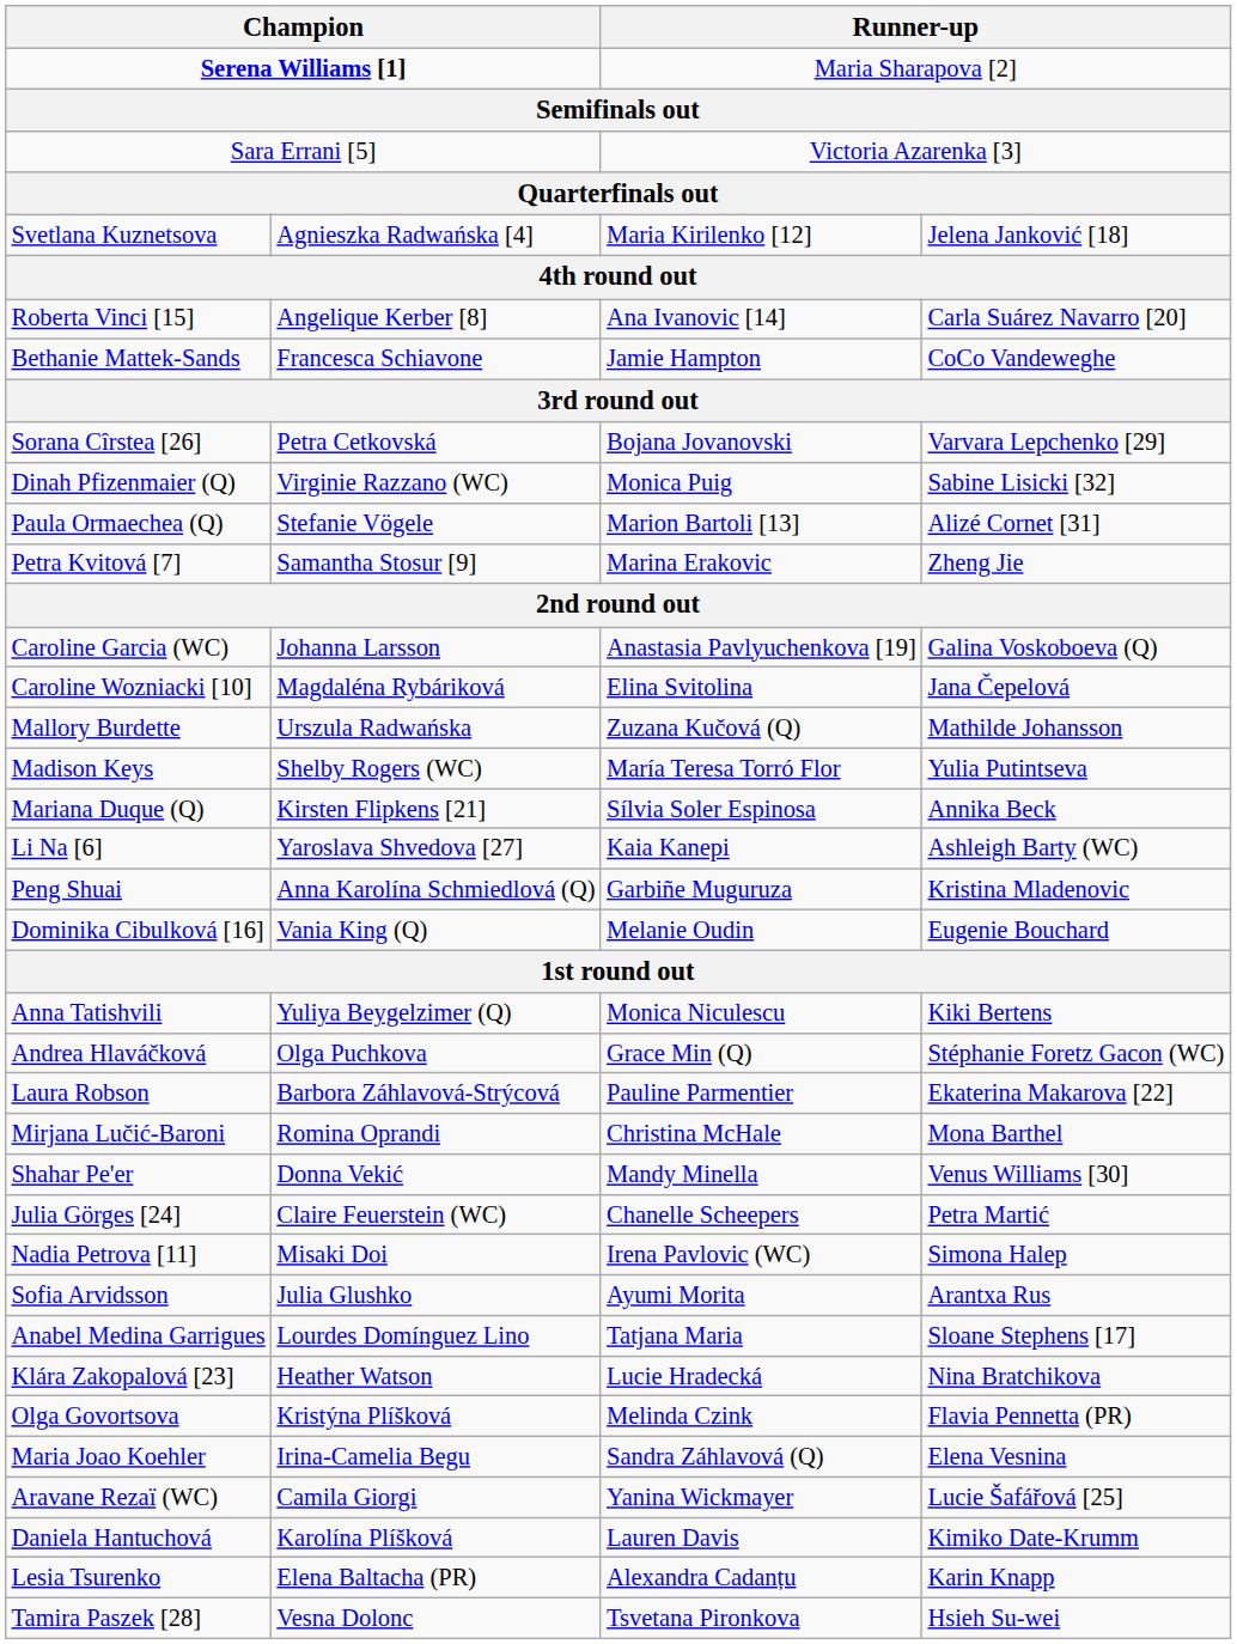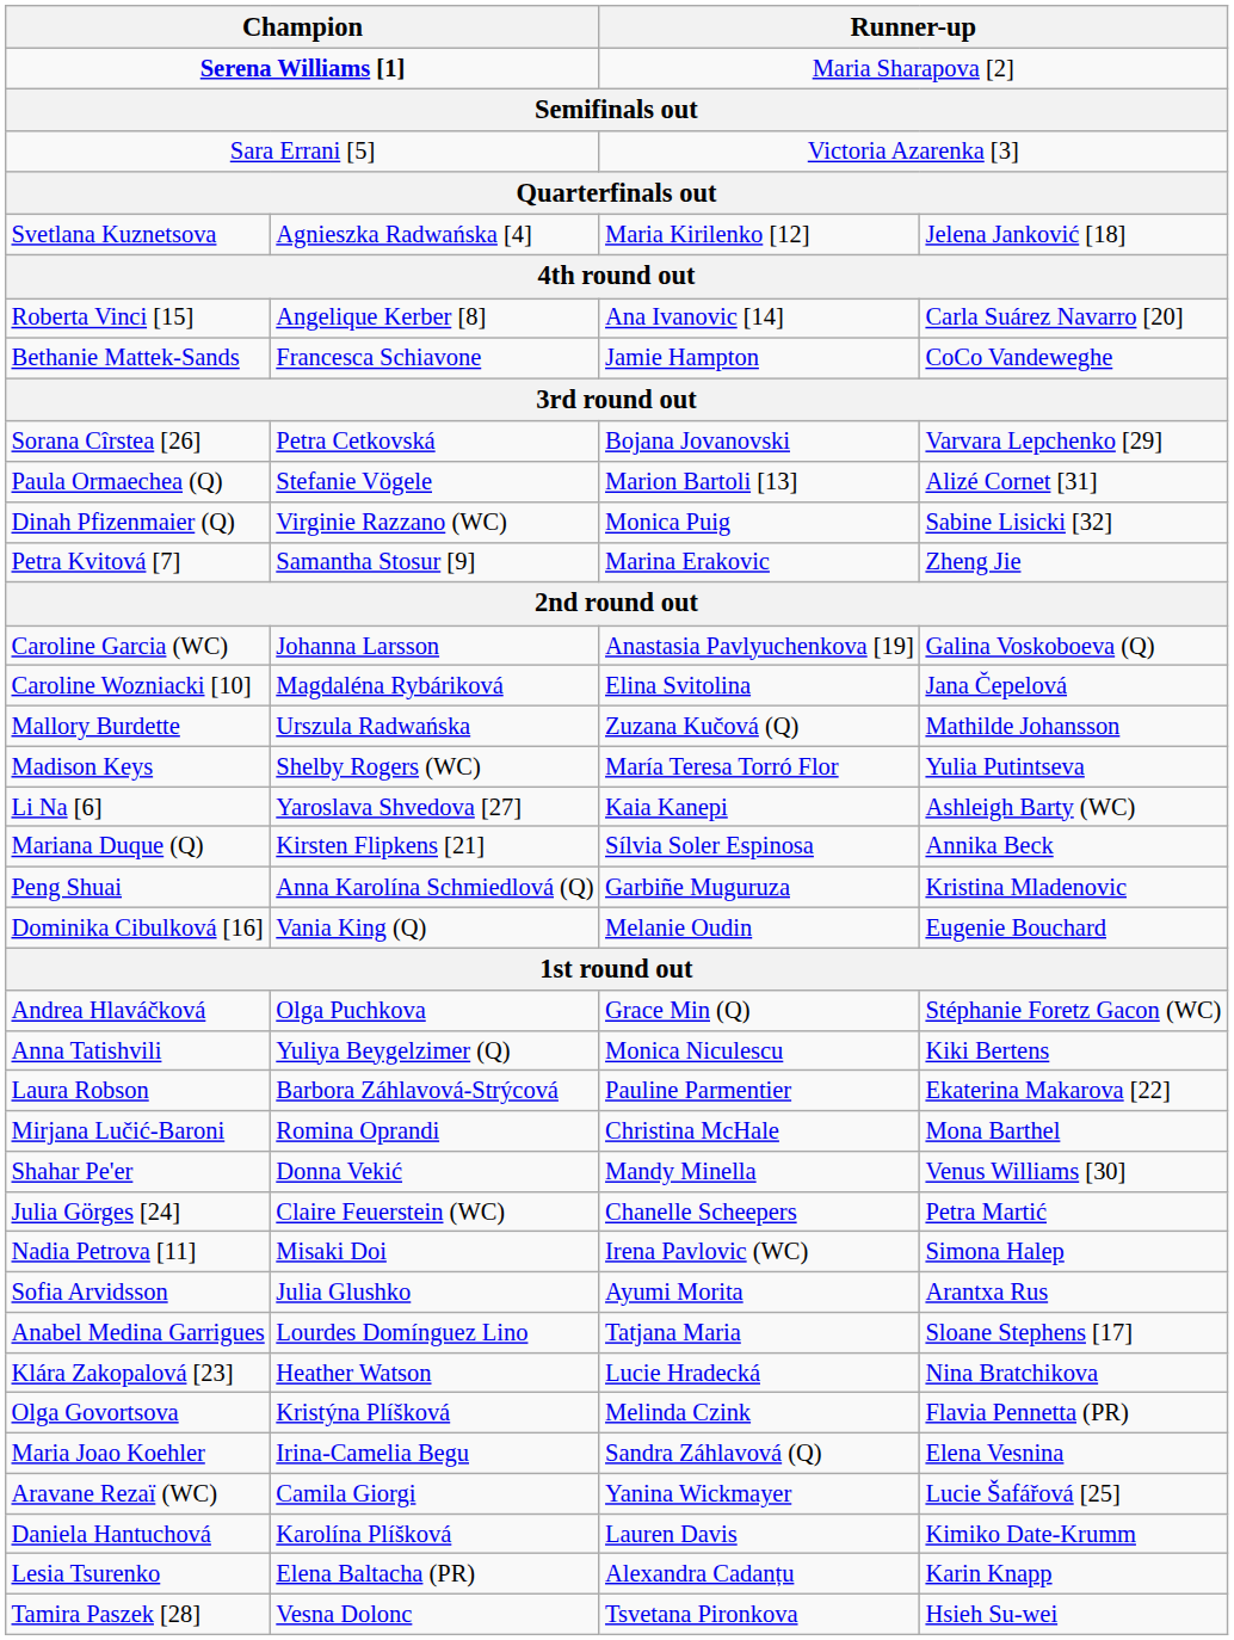 <table class="wikitable collapsible collapsed" style="font-size:90%">
 <tr style="font-size:110%">
 <th colspan="2"><strong>Champion</strong></th>
 <th colspan="2">Runner-up</th>
 </tr>
 <tr style="text-align:center;">
 <td colspan="2"> <strong><a href='#'>Serena Williams</a> [1]</strong></td>
 <td colspan="2"> <a href='#'>Maria Sharapova</a> [2]</td>
 </tr>
 <tr style="font-size:110%">
 <th colspan="4">Semifinals out</th>
 </tr>
 <tr style="text-align:center;">
 <td colspan="2"> <a href='#'>Sara Errani</a> [5]</td>
 <td colspan="2"> <a href='#'>Victoria Azarenka</a> [3]</td>
 </tr>
 <tr style="font-size:110%">
 <th colspan="4">Quarterfinals out</th>
 </tr>
 <tr>
 <td> <a href='#'>Svetlana Kuznetsova</a></td>
 <td> <a href='#'>Agnieszka Radwańska</a> [4]</td>
 <td> <a href='#'>Maria Kirilenko</a> [12]</td>
 <td> <a href='#'>Jelena Janković</a> [18]</td>
 </tr>
 <tr style="font-size:110%">
 <th colspan="4">4th round out</th>
 </tr>
 <tr>
 <td> <a href='#'>Roberta Vinci</a> [15]</td>
 <td> <a href='#'>Angelique Kerber</a> [8]</td>
 <td> <a href='#'>Ana Ivanovic</a> [14]</td>
 <td> <a href='#'>Carla Suárez Navarro</a> [20]</td>
 </tr>
 <tr>
 <td> <a href='#'>Bethanie Mattek-Sands</a></td>
 <td> <a href='#'>Francesca Schiavone</a></td>
 <td> <a href='#'>Jamie Hampton</a></td>
 <td> <a href='#'>CoCo Vandeweghe</a></td>
 </tr>
 <tr style="font-size:110%">
 <th colspan="4">3rd round out</th>
 </tr>
 <tr>
 <td> <a href='#'>Sorana Cîrstea</a> [26]</td>
 <td> <a href='#'>Petra Cetkovská</a></td>
 <td> <a href='#'>Bojana Jovanovski</a></td>
 <td> <a href='#'>Varvara Lepchenko</a> [29]</td>
 </tr>
 <tr>
+<td> <a href='#'>Paula Ormaechea</a> (Q)</td>
+<td> <a href='#'>Stefanie Vögele</a></td>
+<td> <a href='#'>Marion Bartoli</a> [13]</td>
+<td> <a href='#'>Alizé Cornet</a> [31]</td>
+</tr>
+<tr>
 <td> <a href='#'>Dinah Pfizenmaier</a> (Q)</td>
 <td> <a href='#'>Virginie Razzano</a> (WC)</td>
 <td> <a href='#'>Monica Puig</a></td>
 <td> <a href='#'>Sabine Lisicki</a> [32]</td>
-</tr>
-<tr>
-<td> <a href='#'>Paula Ormaechea</a> (Q)</td>
-<td> <a href='#'>Stefanie Vögele</a></td>
-<td> <a href='#'>Marion Bartoli</a> [13]</td>
-<td> <a href='#'>Alizé Cornet</a> [31]</td>
 </tr>
 <tr>
 <td> <a href='#'>Petra Kvitová</a> [7]</td>
 <td> <a href='#'>Samantha Stosur</a> [9]</td>
 <td> <a href='#'>Marina Erakovic</a></td>
 <td> <a href='#'>Zheng Jie</a></td>
 </tr>
 <tr style="font-size:110%">
 <th colspan="4">2nd round out</th>
 </tr>
 <tr>
 <td> <a href='#'>Caroline Garcia</a> (WC)</td>
 <td> <a href='#'>Johanna Larsson</a></td>
 <td> <a href='#'>Anastasia Pavlyuchenkova</a> [19]</td>
 <td> <a href='#'>Galina Voskoboeva</a> (Q)</td>
 </tr>
 <tr>
 <td> <a href='#'>Caroline Wozniacki</a> [10]</td>
 <td> <a href='#'>Magdaléna Rybáriková</a></td>
 <td> <a href='#'>Elina Svitolina</a></td>
 <td> <a href='#'>Jana Čepelová</a></td>
 </tr>
 <tr>
 <td> <a href='#'>Mallory Burdette</a></td>
 <td> <a href='#'>Urszula Radwańska</a></td>
 <td> <a href='#'>Zuzana Kučová</a> (Q)</td>
 <td> <a href='#'>Mathilde Johansson</a></td>
 </tr>
 <tr>
 <td> <a href='#'>Madison Keys</a></td>
 <td> <a href='#'>Shelby Rogers</a> (WC)</td>
 <td> <a href='#'>María Teresa Torró Flor</a></td>
 <td> <a href='#'>Yulia Putintseva</a></td>
 </tr>
 <tr>
+<td> <a href='#'>Li Na</a> [6]</td>
+<td> <a href='#'>Yaroslava Shvedova</a> [27]</td>
+<td> <a href='#'>Kaia Kanepi</a></td>
+<td> <a href='#'>Ashleigh Barty</a> (WC)</td>
+</tr>
+<tr>
 <td> <a href='#'>Mariana Duque</a> (Q)</td>
 <td> <a href='#'>Kirsten Flipkens</a> [21]</td>
 <td> <a href='#'>Sílvia Soler Espinosa</a></td>
 <td> <a href='#'>Annika Beck</a></td>
-</tr>
-<tr>
-<td> <a href='#'>Li Na</a> [6]</td>
-<td> <a href='#'>Yaroslava Shvedova</a> [27]</td>
-<td> <a href='#'>Kaia Kanepi</a></td>
-<td> <a href='#'>Ashleigh Barty</a> (WC)</td>
 </tr>
 <tr>
 <td> <a href='#'>Peng Shuai</a></td>
 <td> <a href='#'>Anna Karolína Schmiedlová</a> (Q)</td>
 <td> <a href='#'>Garbiñe Muguruza</a></td>
 <td> <a href='#'>Kristina Mladenovic</a></td>
 </tr>
 <tr>
 <td> <a href='#'>Dominika Cibulková</a> [16]</td>
 <td> <a href='#'>Vania King</a> (Q)</td>
 <td> <a href='#'>Melanie Oudin</a></td>
 <td> <a href='#'>Eugenie Bouchard</a></td>
 </tr>
 <tr style="font-size:110%">
 <th colspan="4">1st round out</th>
 </tr>
 <tr>
+<td> <a href='#'>Andrea Hlaváčková</a></td>
+<td> <a href='#'>Olga Puchkova</a></td>
+<td> <a href='#'>Grace Min</a> (Q)</td>
+<td> <a href='#'>Stéphanie Foretz Gacon</a> (WC)</td>
+</tr>
+<tr>
 <td> <a href='#'>Anna Tatishvili</a></td>
 <td> <a href='#'>Yuliya Beygelzimer</a> (Q)</td>
 <td> <a href='#'>Monica Niculescu</a></td>
 <td> <a href='#'>Kiki Bertens</a></td>
-</tr>
-<tr>
-<td> <a href='#'>Andrea Hlaváčková</a></td>
-<td> <a href='#'>Olga Puchkova</a></td>
-<td> <a href='#'>Grace Min</a> (Q)</td>
-<td> <a href='#'>Stéphanie Foretz Gacon</a> (WC)</td>
 </tr>
 <tr>
 <td> <a href='#'>Laura Robson</a></td>
 <td> <a href='#'>Barbora Záhlavová-Strýcová</a></td>
 <td> <a href='#'>Pauline Parmentier</a></td>
 <td> <a href='#'>Ekaterina Makarova</a> [22]</td>
 </tr>
 <tr>
 <td> <a href='#'>Mirjana Lučić-Baroni</a></td>
 <td> <a href='#'>Romina Oprandi</a></td>
 <td> <a href='#'>Christina McHale</a></td>
 <td> <a href='#'>Mona Barthel</a></td>
 </tr>
 <tr>
 <td> <a href='#'>Shahar Pe'er</a></td>
 <td> <a href='#'>Donna Vekić</a></td>
 <td> <a href='#'>Mandy Minella</a></td>
 <td> <a href='#'>Venus Williams</a> [30]</td>
 </tr>
 <tr>
 <td> <a href='#'>Julia Görges</a> [24]</td>
 <td> <a href='#'>Claire Feuerstein</a> (WC)</td>
 <td> <a href='#'>Chanelle Scheepers</a></td>
 <td> <a href='#'>Petra Martić</a></td>
 </tr>
 <tr>
 <td> <a href='#'>Nadia Petrova</a> [11]</td>
 <td> <a href='#'>Misaki Doi</a></td>
 <td> <a href='#'>Irena Pavlovic</a> (WC)</td>
 <td> <a href='#'>Simona Halep</a></td>
 </tr>
 <tr>
 <td> <a href='#'>Sofia Arvidsson</a></td>
 <td> <a href='#'>Julia Glushko</a></td>
 <td> <a href='#'>Ayumi Morita</a></td>
 <td> <a href='#'>Arantxa Rus</a></td>
 </tr>
 <tr>
 <td> <a href='#'>Anabel Medina Garrigues</a></td>
 <td> <a href='#'>Lourdes Domínguez Lino</a></td>
 <td> <a href='#'>Tatjana Maria</a></td>
 <td> <a href='#'>Sloane Stephens</a> [17]</td>
 </tr>
 <tr>
 <td> <a href='#'>Klára Zakopalová</a> [23]</td>
 <td> <a href='#'>Heather Watson</a></td>
 <td> <a href='#'>Lucie Hradecká</a></td>
 <td> <a href='#'>Nina Bratchikova</a></td>
 </tr>
 <tr>
 <td> <a href='#'>Olga Govortsova</a></td>
 <td> <a href='#'>Kristýna Plíšková</a></td>
 <td> <a href='#'>Melinda Czink</a></td>
 <td> <a href='#'>Flavia Pennetta</a> (PR)</td>
 </tr>
 <tr>
 <td> <a href='#'>Maria Joao Koehler</a></td>
 <td> <a href='#'>Irina-Camelia Begu</a></td>
 <td> <a href='#'>Sandra Záhlavová</a> (Q)</td>
 <td> <a href='#'>Elena Vesnina</a></td>
 </tr>
 <tr>
 <td> <a href='#'>Aravane Rezaï</a> (WC)</td>
 <td> <a href='#'>Camila Giorgi</a></td>
 <td> <a href='#'>Yanina Wickmayer</a></td>
 <td> <a href='#'>Lucie Šafářová</a> [25]</td>
 </tr>
 <tr>
 <td> <a href='#'>Daniela Hantuchová</a></td>
 <td> <a href='#'>Karolína Plíšková</a></td>
 <td> <a href='#'>Lauren Davis</a></td>
 <td> <a href='#'>Kimiko Date-Krumm</a></td>
 </tr>
 <tr>
 <td> <a href='#'>Lesia Tsurenko</a></td>
 <td> <a href='#'>Elena Baltacha</a> (PR)</td>
 <td> <a href='#'>Alexandra Cadanțu</a></td>
 <td> <a href='#'>Karin Knapp</a></td>
 </tr>
 <tr>
 <td> <a href='#'>Tamira Paszek</a> [28]</td>
 <td> <a href='#'>Vesna Dolonc</a></td>
 <td> <a href='#'>Tsvetana Pironkova</a></td>
 <td> <a href='#'>Hsieh Su-wei</a></td>
 </tr>
 </table>
